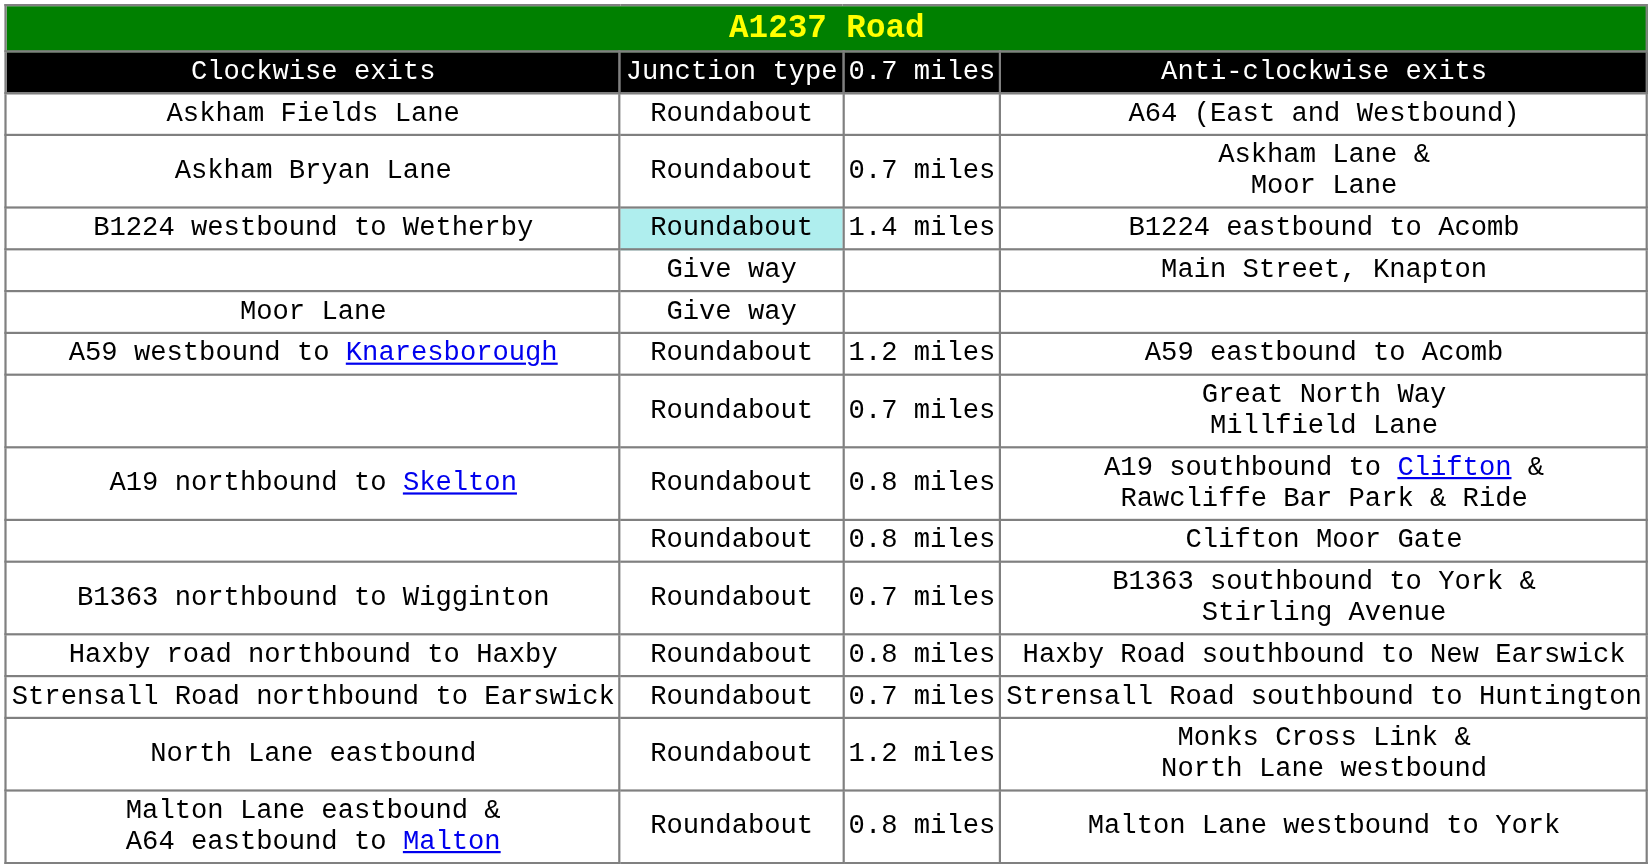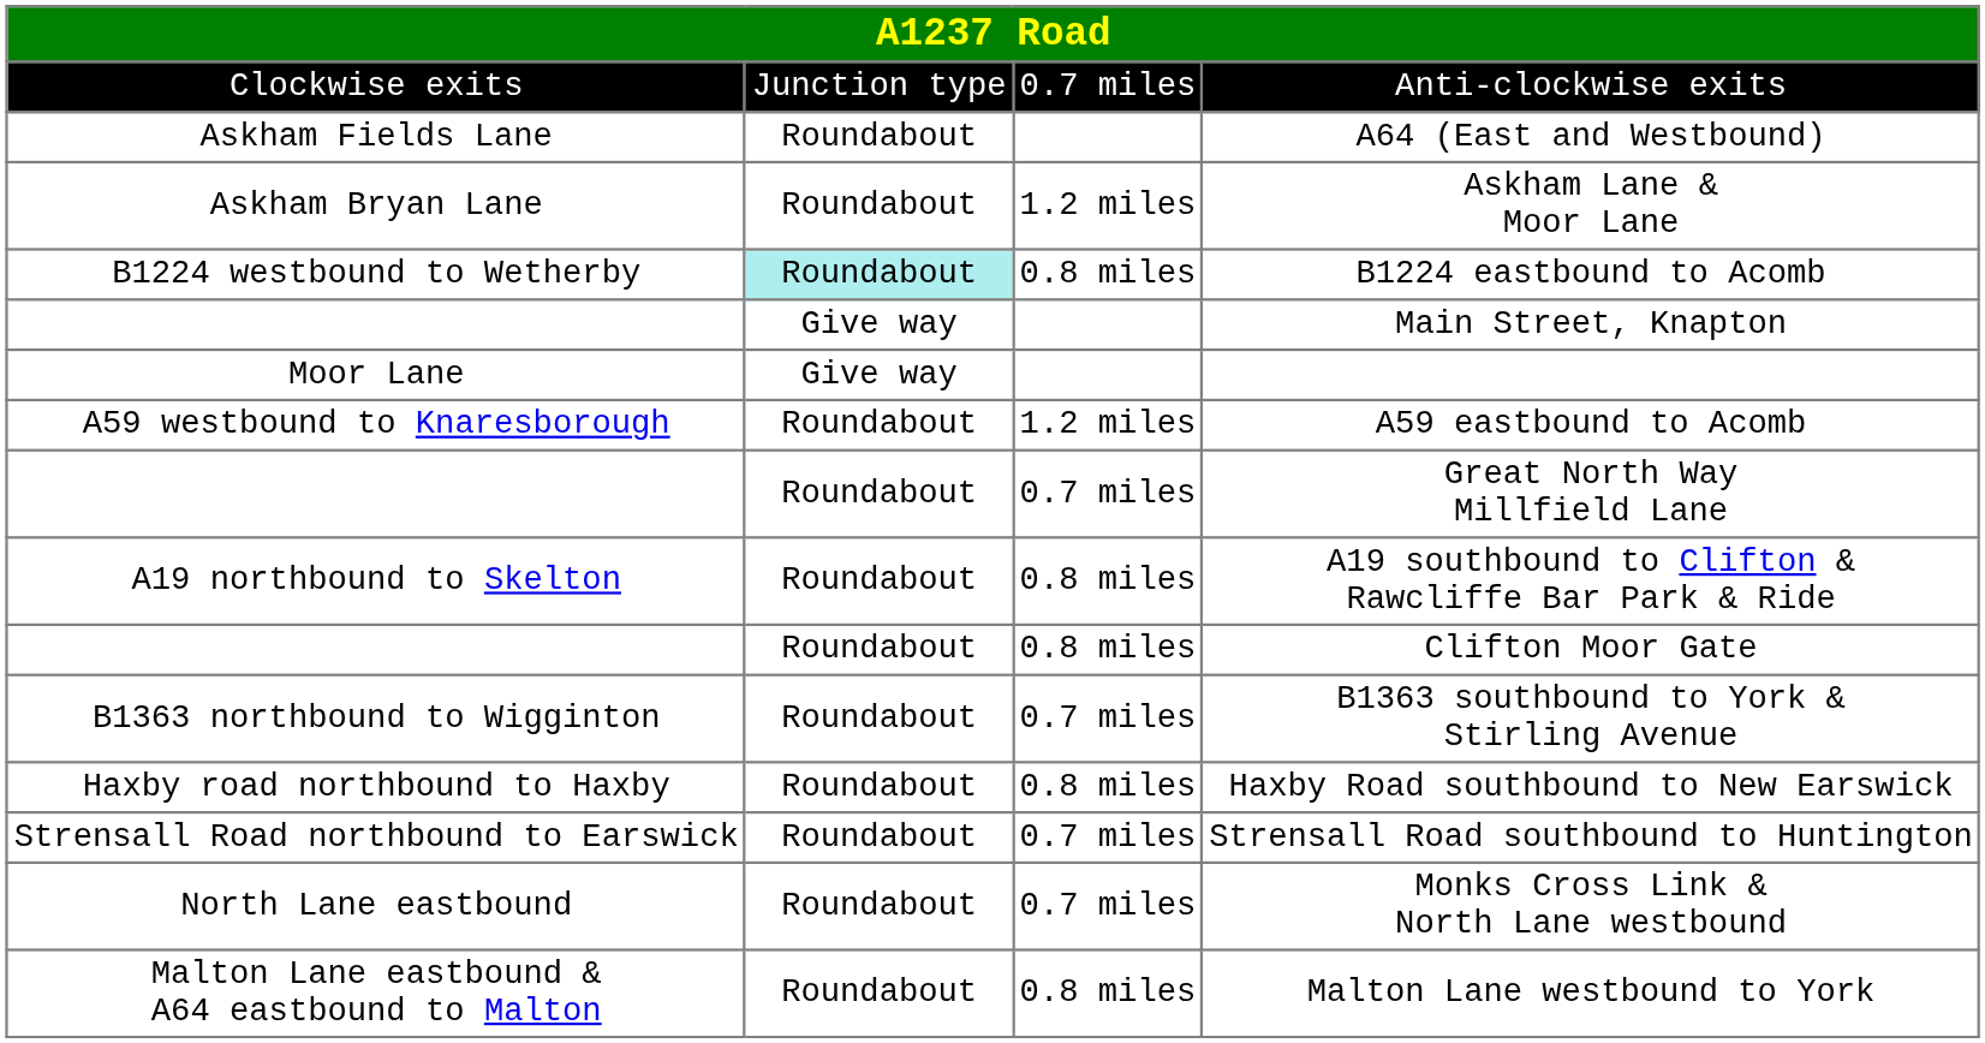 <table border=1 cellpadding=2 style="margin-left:1em; margin-bottom: 1em; color: black; border-collapse: collapse; font-size: 95%;">
 <tr align="center" bgcolor="green" style="color: yellow;font-size:120%;">
 <td colspan="4"><strong>A1237 Road</strong></td>
 </tr>
 <tr align="center" bgcolor="000000" style="color: white">
 <td>Clockwise exits</td>
 <td>Junction type</td>
 <td>0.7 miles</td>
 <td>Anti-clockwise exits</td>
 </tr>
 <tr align="center">
 <td>Askham Fields Lane</td>
 <td>Roundabout</td>
 <td></td>
 <td>A64 (East and Westbound)</td>
 </tr>
 <tr align="center">
 <td>Askham Bryan Lane</td>
 <td>Roundabout</td>
-<td>0.7 miles</td>
+<td>1.2 miles</td>
 <td>Askham Lane &<br>Moor Lane</td>
 </tr>
 <tr align="center">
 <td>B1224 westbound to Wetherby</td>
 <td style="background: paleturquoise;">Roundabout</td>
-<td>1.4 miles</td>
+<td>0.8 miles</td>
 <td>B1224 eastbound to Acomb</td>
 </tr>
 <tr align="center">
 <td></td>
 <td>Give way</td>
 <td></td>
 <td>Main Street, Knapton</td>
 </tr>
 <tr align="center">
 <td>Moor Lane</td>
 <td>Give way</td>
 <td></td>
 <td></td>
 </tr>
 <tr align="center">
 <td>A59 westbound to <a href='#'>Knaresborough</a></td>
 <td>Roundabout</td>
 <td>1.2 miles</td>
 <td>A59 eastbound to Acomb</td>
 </tr>
 <tr align="center">
 <td></td>
 <td>Roundabout</td>
 <td>0.7 miles</td>
 <td>Great North Way<br>Millfield Lane</td>
 </tr>
 <tr align="center">
 <td>A19 northbound to <a href='#'>Skelton</a></td>
 <td>Roundabout</td>
 <td>0.8 miles</td>
 <td>A19 southbound to <a href='#'>Clifton</a> &<br>Rawcliffe Bar Park & Ride</td>
 </tr>
 <tr align="center">
 <td></td>
 <td>Roundabout</td>
 <td>0.8 miles</td>
 <td>Clifton Moor Gate</td>
 </tr>
 <tr align="center">
 <td>B1363 northbound to Wigginton</td>
 <td>Roundabout</td>
 <td>0.7 miles</td>
 <td>B1363 southbound to York &<br>Stirling Avenue</td>
 </tr>
 <tr align="center">
 <td>Haxby road northbound to Haxby</td>
 <td>Roundabout</td>
 <td>0.8 miles</td>
 <td>Haxby Road southbound to New Earswick</td>
 </tr>
 <tr align="center">
 <td>Strensall Road northbound to Earswick</td>
 <td>Roundabout</td>
 <td>0.7 miles</td>
 <td>Strensall Road southbound to Huntington</td>
 </tr>
 <tr align="center">
 <td>North Lane eastbound</td>
 <td>Roundabout</td>
-<td>1.2 miles</td>
+<td>0.7 miles</td>
 <td>Monks Cross Link &<br>North Lane westbound</td>
 </tr>
 <tr align="center">
 <td>Malton Lane eastbound &<br>A64 eastbound to <a href='#'>Malton</a></td>
 <td>Roundabout</td>
 <td>0.8 miles</td>
 <td>Malton Lane westbound to York</td>
 </tr>
 </table>
